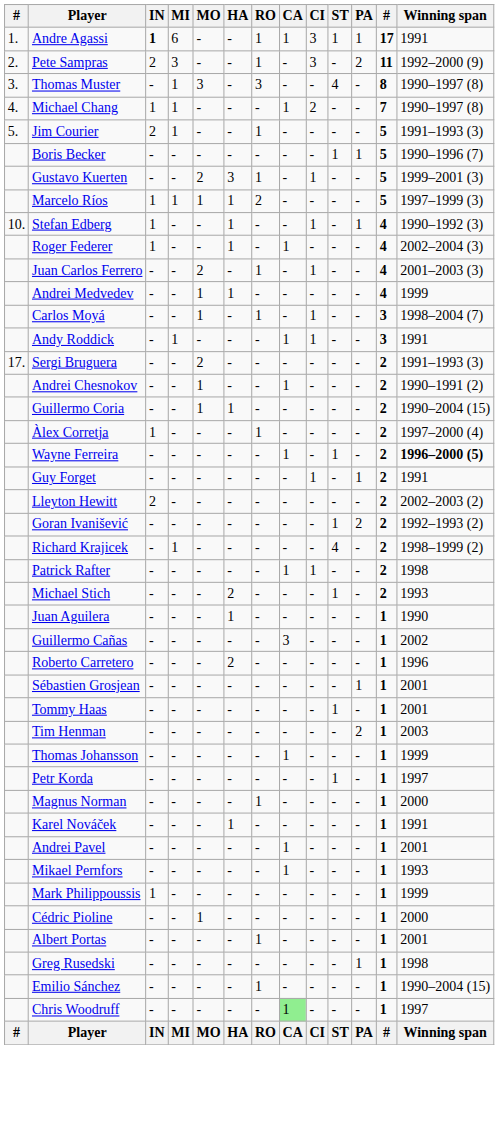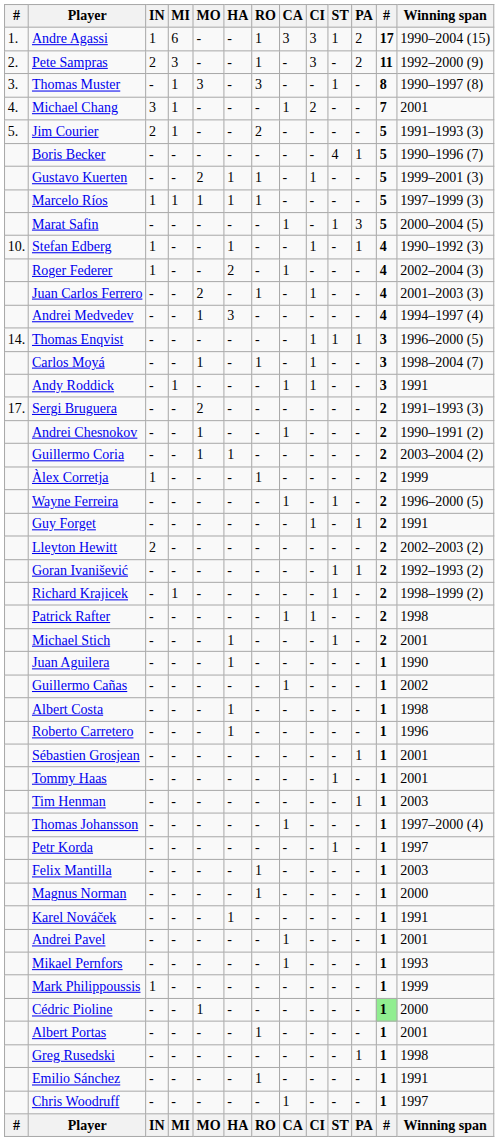 <table class="sortable wikitable" style="font-size: 85%">
 <tr>
 <th>#</th>
 <th>Player</th>
 <th>IN</th>
 <th>MI</th>
 <th>MO</th>
 <th>HA</th>
 <th>RO</th>
 <th>CA</th>
 <th>CI</th>
 <th>ST</th>
 <th>PA</th>
 <th>#</th>
 <th>Winning span</th>
 </tr>
 <tr>
 <td>1.</td>
 <td> <a href='#'>Andre Agassi</a></td>
-<td><strong>1</strong></td>
+<td>1</td>
 <td>6</td>
 <td>-</td>
 <td>-</td>
 <td>1</td>
-<td>1</td>
+<td>3</td>
 <td>3</td>
 <td>1</td>
-<td>1</td>
+<td>2</td>
 <td><strong>17</strong></td>
-<td>1991</td>
+<td>1990–2004 (15)</td>
 </tr>
 <tr>
 <td>2.</td>
 <td> <a href='#'>Pete Sampras</a></td>
 <td>2</td>
 <td>3</td>
 <td>-</td>
 <td>-</td>
 <td>1</td>
 <td>-</td>
 <td>3</td>
 <td>-</td>
 <td>2</td>
 <td><strong>11</strong></td>
 <td>1992–2000 (9)</td>
 </tr>
 <tr>
 <td>3.</td>
 <td> <a href='#'>Thomas Muster</a></td>
 <td>-</td>
 <td>1</td>
 <td>3</td>
 <td>-</td>
 <td>3</td>
 <td>-</td>
 <td>-</td>
-<td>4</td>
+<td>1</td>
 <td>-</td>
 <td><strong>8</strong></td>
 <td>1990–1997 (8)</td>
 </tr>
 <tr>
 <td>4.</td>
 <td> <a href='#'>Michael Chang</a></td>
-<td>1</td>
+<td>3</td>
 <td>1</td>
 <td>-</td>
 <td>-</td>
 <td>-</td>
 <td>1</td>
 <td>2</td>
 <td>-</td>
 <td>-</td>
 <td><strong>7</strong></td>
-<td>1990–1997 (8)</td>
+<td>2001</td>
 </tr>
 <tr>
 <td>5.</td>
 <td> <a href='#'>Jim Courier</a></td>
 <td>2</td>
 <td>1</td>
 <td>-</td>
 <td>-</td>
-<td>1</td>
+<td>2</td>
 <td>-</td>
 <td>-</td>
 <td>-</td>
 <td>-</td>
 <td><strong>5</strong></td>
 <td>1991–1993 (3)</td>
 </tr>
 <tr>
 <td></td>
 <td> <a href='#'>Boris Becker</a></td>
 <td>-</td>
 <td>-</td>
 <td>-</td>
 <td>-</td>
 <td>-</td>
 <td>-</td>
 <td>-</td>
-<td>1</td>
+<td>4</td>
 <td>1</td>
 <td><strong>5</strong></td>
 <td>1990–1996 (7)</td>
 </tr>
 <tr>
 <td></td>
 <td> <a href='#'>Gustavo Kuerten</a></td>
 <td>-</td>
 <td>-</td>
 <td>2</td>
-<td>3</td>
+<td>1</td>
 <td>1</td>
 <td>-</td>
 <td>1</td>
 <td>-</td>
 <td>-</td>
 <td><strong>5</strong></td>
 <td>1999–2001 (3)</td>
 </tr>
 <tr>
 <td></td>
 <td> <a href='#'>Marcelo Ríos</a></td>
 <td>1</td>
 <td>1</td>
 <td>1</td>
 <td>1</td>
-<td>2</td>
+<td>1</td>
 <td>-</td>
 <td>-</td>
 <td>-</td>
 <td>-</td>
 <td><strong>5</strong></td>
 <td>1997–1999 (3)</td>
+</tr>
+<tr>
+<td></td>
+<td> <a href='#'>Marat Safin</a></td>
+<td>-</td>
+<td>-</td>
+<td>-</td>
+<td>-</td>
+<td>-</td>
+<td>1</td>
+<td>-</td>
+<td>1</td>
+<td>3</td>
+<td><strong>5</strong></td>
+<td>2000–2004 (5)</td>
 </tr>
 <tr>
 <td>10.</td>
 <td> <a href='#'>Stefan Edberg</a></td>
 <td>1</td>
 <td>-</td>
 <td>-</td>
 <td>1</td>
 <td>-</td>
 <td>-</td>
 <td>1</td>
 <td>-</td>
 <td>1</td>
 <td><strong>4</strong></td>
 <td>1990–1992 (3)</td>
 </tr>
 <tr>
 <td></td>
 <td> <a href='#'>Roger Federer</a></td>
 <td>1</td>
 <td>-</td>
 <td>-</td>
-<td>1</td>
+<td>2</td>
 <td>-</td>
 <td>1</td>
 <td>-</td>
 <td>-</td>
 <td>-</td>
 <td><strong>4</strong></td>
 <td>2002–2004 (3)</td>
 </tr>
 <tr>
 <td></td>
 <td> <a href='#'>Juan Carlos Ferrero</a></td>
 <td>-</td>
 <td>-</td>
 <td>2</td>
 <td>-</td>
 <td>1</td>
 <td>-</td>
 <td>1</td>
 <td>-</td>
 <td>-</td>
 <td><strong>4</strong></td>
 <td>2001–2003 (3)</td>
 </tr>
 <tr>
 <td></td>
 <td> <a href='#'>Andrei Medvedev</a></td>
 <td>-</td>
 <td>-</td>
 <td>1</td>
-<td>1</td>
+<td>3</td>
 <td>-</td>
 <td>-</td>
 <td>-</td>
 <td>-</td>
 <td>-</td>
 <td><strong>4</strong></td>
-<td>1999</td>
+<td>1994–1997 (4)</td>
+</tr>
+<tr>
+<td>14.</td>
+<td> <a href='#'>Thomas Enqvist</a></td>
+<td>-</td>
+<td>-</td>
+<td>-</td>
+<td>-</td>
+<td>-</td>
+<td>-</td>
+<td>1</td>
+<td>1</td>
+<td>1</td>
+<td><strong>3</strong></td>
+<td>1996–2000 (5)</td>
 </tr>
 <tr>
 <td></td>
 <td> <a href='#'>Carlos Moyá</a></td>
 <td>-</td>
 <td>-</td>
 <td>1</td>
 <td>-</td>
 <td>1</td>
 <td>-</td>
 <td>1</td>
 <td>-</td>
 <td>-</td>
 <td><strong>3</strong></td>
 <td>1998–2004 (7)</td>
 </tr>
 <tr>
 <td></td>
 <td> <a href='#'>Andy Roddick</a></td>
 <td>-</td>
 <td>1</td>
 <td>-</td>
 <td>-</td>
 <td>-</td>
 <td>1</td>
 <td>1</td>
 <td>-</td>
 <td>-</td>
 <td><strong>3</strong></td>
 <td>1991</td>
 </tr>
 <tr>
 <td>17.</td>
 <td> <a href='#'>Sergi Bruguera</a></td>
 <td>-</td>
 <td>-</td>
 <td>2</td>
 <td>-</td>
 <td>-</td>
 <td>-</td>
 <td>-</td>
 <td>-</td>
 <td>-</td>
 <td><strong>2</strong></td>
 <td>1991–1993 (3)</td>
 </tr>
 <tr>
 <td></td>
 <td> <a href='#'>Andrei Chesnokov</a></td>
 <td>-</td>
 <td>-</td>
 <td>1</td>
 <td>-</td>
 <td>-</td>
 <td>1</td>
 <td>-</td>
 <td>-</td>
 <td>-</td>
 <td><strong>2</strong></td>
 <td>1990–1991 (2)</td>
 </tr>
 <tr>
 <td></td>
 <td> <a href='#'>Guillermo Coria</a></td>
 <td>-</td>
 <td>-</td>
 <td>1</td>
 <td>1</td>
 <td>-</td>
 <td>-</td>
 <td>-</td>
 <td>-</td>
 <td>-</td>
 <td><strong>2</strong></td>
-<td>1990–2004 (15)</td>
+<td>2003–2004 (2)</td>
 </tr>
 <tr>
 <td></td>
 <td> <a href='#'>Àlex Corretja</a></td>
 <td>1</td>
 <td>-</td>
 <td>-</td>
 <td>-</td>
 <td>1</td>
 <td>-</td>
 <td>-</td>
 <td>-</td>
 <td>-</td>
 <td><strong>2</strong></td>
-<td>1997–2000 (4)</td>
+<td>1999</td>
 </tr>
 <tr>
 <td></td>
 <td> <a href='#'>Wayne Ferreira</a></td>
 <td>-</td>
 <td>-</td>
 <td>-</td>
 <td>-</td>
 <td>-</td>
 <td>1</td>
 <td>-</td>
 <td>1</td>
 <td>-</td>
 <td><strong>2</strong></td>
-<td><strong>1996–2000 (5)</strong></td>
+<td>1996–2000 (5)</td>
 </tr>
 <tr>
 <td></td>
 <td> <a href='#'>Guy Forget</a></td>
 <td>-</td>
 <td>-</td>
 <td>-</td>
 <td>-</td>
 <td>-</td>
 <td>-</td>
 <td>1</td>
 <td>-</td>
 <td>1</td>
 <td><strong>2</strong></td>
 <td>1991</td>
 </tr>
 <tr>
 <td></td>
 <td> <a href='#'>Lleyton Hewitt</a></td>
 <td>2</td>
 <td>-</td>
 <td>-</td>
 <td>-</td>
 <td>-</td>
 <td>-</td>
 <td>-</td>
 <td>-</td>
 <td>-</td>
 <td><strong>2</strong></td>
 <td>2002–2003 (2)</td>
 </tr>
 <tr>
 <td></td>
 <td> <a href='#'>Goran Ivanišević</a></td>
 <td>-</td>
 <td>-</td>
 <td>-</td>
 <td>-</td>
 <td>-</td>
 <td>-</td>
 <td>-</td>
 <td>1</td>
-<td>2</td>
+<td>1</td>
 <td><strong>2</strong></td>
 <td>1992–1993 (2)</td>
 </tr>
 <tr>
 <td></td>
 <td> <a href='#'>Richard Krajicek</a></td>
 <td>-</td>
 <td>1</td>
 <td>-</td>
 <td>-</td>
 <td>-</td>
 <td>-</td>
 <td>-</td>
-<td>4</td>
+<td>1</td>
 <td>-</td>
 <td><strong>2</strong></td>
 <td>1998–1999 (2)</td>
 </tr>
 <tr>
 <td></td>
 <td> <a href='#'>Patrick Rafter</a></td>
 <td>-</td>
 <td>-</td>
 <td>-</td>
 <td>-</td>
 <td>-</td>
 <td>1</td>
 <td>1</td>
 <td>-</td>
 <td>-</td>
 <td><strong>2</strong></td>
 <td>1998</td>
 </tr>
 <tr>
 <td></td>
 <td> <a href='#'>Michael Stich</a></td>
 <td>-</td>
 <td>-</td>
 <td>-</td>
-<td>2</td>
+<td>1</td>
 <td>-</td>
 <td>-</td>
 <td>-</td>
 <td>1</td>
 <td>-</td>
 <td><strong>2</strong></td>
-<td>1993</td>
+<td>2001</td>
 </tr>
 <tr>
 <td></td>
 <td> <a href='#'>Juan Aguilera</a></td>
 <td>-</td>
 <td>-</td>
 <td>-</td>
 <td>1</td>
 <td>-</td>
 <td>-</td>
 <td>-</td>
 <td>-</td>
 <td>-</td>
 <td><strong>1</strong></td>
 <td>1990</td>
 </tr>
 <tr>
 <td></td>
 <td> <a href='#'>Guillermo Cañas</a></td>
 <td>-</td>
 <td>-</td>
 <td>-</td>
 <td>-</td>
 <td>-</td>
-<td>3</td>
+<td>1</td>
 <td>-</td>
 <td>-</td>
 <td>-</td>
 <td><strong>1</strong></td>
 <td>2002</td>
 </tr>
 <tr>
 <td></td>
+<td> <a href='#'>Albert Costa</a></td>
+<td>-</td>
+<td>-</td>
+<td>-</td>
+<td>1</td>
+<td>-</td>
+<td>-</td>
+<td>-</td>
+<td>-</td>
+<td>-</td>
+<td><strong>1</strong></td>
+<td>1998</td>
+</tr>
+<tr>
+<td></td>
 <td> <a href='#'>Roberto Carretero</a></td>
 <td>-</td>
 <td>-</td>
 <td>-</td>
-<td>2</td>
+<td>1</td>
 <td>-</td>
 <td>-</td>
 <td>-</td>
 <td>-</td>
 <td>-</td>
 <td><strong>1</strong></td>
 <td>1996</td>
 </tr>
 <tr>
 <td></td>
 <td> <a href='#'>Sébastien Grosjean</a></td>
 <td>-</td>
 <td>-</td>
 <td>-</td>
 <td>-</td>
 <td>-</td>
 <td>-</td>
 <td>-</td>
 <td>-</td>
 <td>1</td>
 <td><strong>1</strong></td>
 <td>2001</td>
 </tr>
 <tr>
 <td></td>
 <td> <a href='#'>Tommy Haas</a></td>
 <td>-</td>
 <td>-</td>
 <td>-</td>
 <td>-</td>
 <td>-</td>
 <td>-</td>
 <td>-</td>
 <td>1</td>
 <td>-</td>
 <td><strong>1</strong></td>
 <td>2001</td>
 </tr>
 <tr>
 <td></td>
 <td> <a href='#'>Tim Henman</a></td>
 <td>-</td>
 <td>-</td>
 <td>-</td>
 <td>-</td>
 <td>-</td>
 <td>-</td>
 <td>-</td>
 <td>-</td>
-<td>2</td>
+<td>1</td>
 <td><strong>1</strong></td>
 <td>2003</td>
 </tr>
 <tr>
 <td></td>
 <td> <a href='#'>Thomas Johansson</a></td>
 <td>-</td>
 <td>-</td>
 <td>-</td>
 <td>-</td>
 <td>-</td>
 <td>1</td>
 <td>-</td>
 <td>-</td>
 <td>-</td>
 <td><strong>1</strong></td>
-<td>1999</td>
+<td>1997–2000 (4)</td>
 </tr>
 <tr>
 <td></td>
 <td> <a href='#'>Petr Korda</a></td>
 <td>-</td>
 <td>-</td>
 <td>-</td>
 <td>-</td>
 <td>-</td>
 <td>-</td>
 <td>-</td>
 <td>1</td>
 <td>-</td>
 <td><strong>1</strong></td>
 <td>1997</td>
+</tr>
+<tr>
+<td></td>
+<td> <a href='#'>Felix Mantilla</a></td>
+<td>-</td>
+<td>-</td>
+<td>-</td>
+<td>-</td>
+<td>1</td>
+<td>-</td>
+<td>-</td>
+<td>-</td>
+<td>-</td>
+<td><strong>1</strong></td>
+<td>2003</td>
 </tr>
 <tr>
 <td></td>
 <td> <a href='#'>Magnus Norman</a></td>
 <td>-</td>
 <td>-</td>
 <td>-</td>
 <td>-</td>
 <td>1</td>
 <td>-</td>
 <td>-</td>
 <td>-</td>
 <td>-</td>
 <td><strong>1</strong></td>
 <td>2000</td>
 </tr>
 <tr>
 <td></td>
 <td> <a href='#'>Karel Nováček</a></td>
 <td>-</td>
 <td>-</td>
 <td>-</td>
 <td>1</td>
 <td>-</td>
 <td>-</td>
 <td>-</td>
 <td>-</td>
 <td>-</td>
 <td><strong>1</strong></td>
 <td>1991</td>
 </tr>
 <tr>
 <td></td>
 <td> <a href='#'>Andrei Pavel</a></td>
 <td>-</td>
 <td>-</td>
 <td>-</td>
 <td>-</td>
 <td>-</td>
 <td>1</td>
 <td>-</td>
 <td>-</td>
 <td>-</td>
 <td><strong>1</strong></td>
 <td>2001</td>
 </tr>
 <tr>
 <td></td>
 <td> <a href='#'>Mikael Pernfors</a></td>
 <td>-</td>
 <td>-</td>
 <td>-</td>
 <td>-</td>
 <td>-</td>
 <td>1</td>
 <td>-</td>
 <td>-</td>
 <td>-</td>
 <td><strong>1</strong></td>
 <td>1993</td>
 </tr>
 <tr>
 <td></td>
 <td> <a href='#'>Mark Philippoussis</a></td>
 <td>1</td>
 <td>-</td>
 <td>-</td>
 <td>-</td>
 <td>-</td>
 <td>-</td>
 <td>-</td>
 <td>-</td>
 <td>-</td>
 <td><strong>1</strong></td>
 <td>1999</td>
 </tr>
 <tr>
 <td></td>
 <td> <a href='#'>Cédric Pioline</a></td>
 <td>-</td>
 <td>-</td>
 <td>1</td>
 <td>-</td>
 <td>-</td>
 <td>-</td>
 <td>-</td>
 <td>-</td>
 <td>-</td>
-<td><strong>1</strong></td>
+<td style="background: lightgreen;"><strong>1</strong></td>
 <td>2000</td>
 </tr>
 <tr>
 <td></td>
 <td> <a href='#'>Albert Portas</a></td>
 <td>-</td>
 <td>-</td>
 <td>-</td>
 <td>-</td>
 <td>1</td>
 <td>-</td>
 <td>-</td>
 <td>-</td>
 <td>-</td>
 <td><strong>1</strong></td>
 <td>2001</td>
 </tr>
 <tr>
 <td></td>
 <td> <a href='#'>Greg Rusedski</a></td>
 <td>-</td>
 <td>-</td>
 <td>-</td>
 <td>-</td>
 <td>-</td>
 <td>-</td>
 <td>-</td>
 <td>-</td>
 <td>1</td>
 <td><strong>1</strong></td>
 <td>1998</td>
 </tr>
 <tr>
 <td></td>
 <td> <a href='#'>Emilio Sánchez</a></td>
 <td>-</td>
 <td>-</td>
 <td>-</td>
 <td>-</td>
 <td>1</td>
 <td>-</td>
 <td>-</td>
 <td>-</td>
 <td>-</td>
 <td><strong>1</strong></td>
-<td>1990–2004 (15)</td>
+<td>1991</td>
 </tr>
 <tr>
 <td></td>
 <td> <a href='#'>Chris Woodruff</a></td>
 <td>-</td>
 <td>-</td>
 <td>-</td>
 <td>-</td>
 <td>-</td>
-<td style="background: lightgreen;">1</td>
+<td>1</td>
 <td>-</td>
 <td>-</td>
 <td>-</td>
 <td><strong>1</strong></td>
 <td>1997</td>
 </tr>
 <tr>
 <th>#</th>
 <th>Player</th>
 <th>IN</th>
 <th>MI</th>
 <th>MO</th>
 <th>HA</th>
 <th>RO</th>
 <th>CA</th>
 <th>CI</th>
 <th>ST</th>
 <th>PA</th>
 <th>#</th>
 <th>Winning span</th>
 </tr>
 </table>
